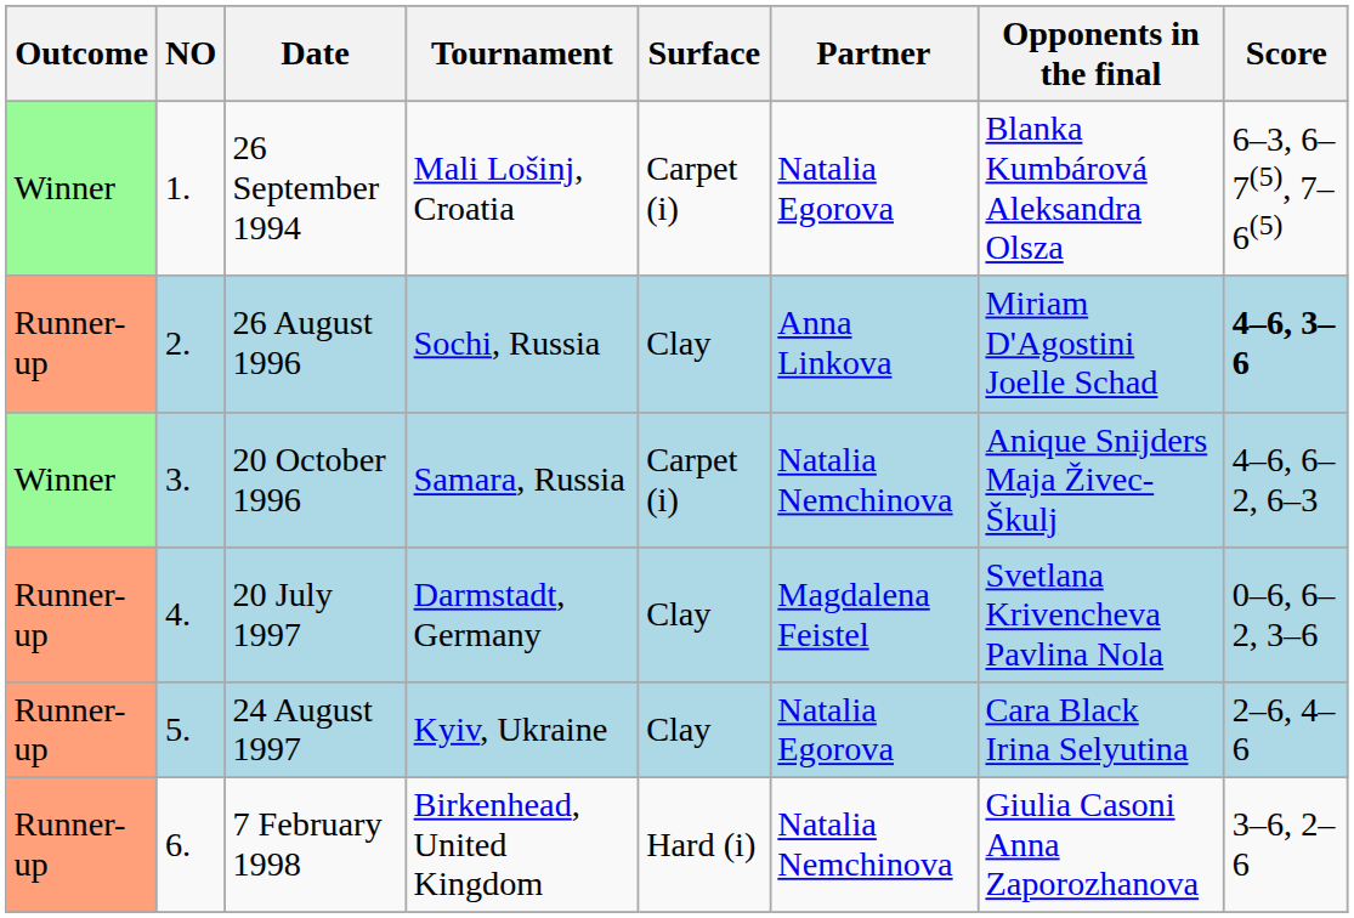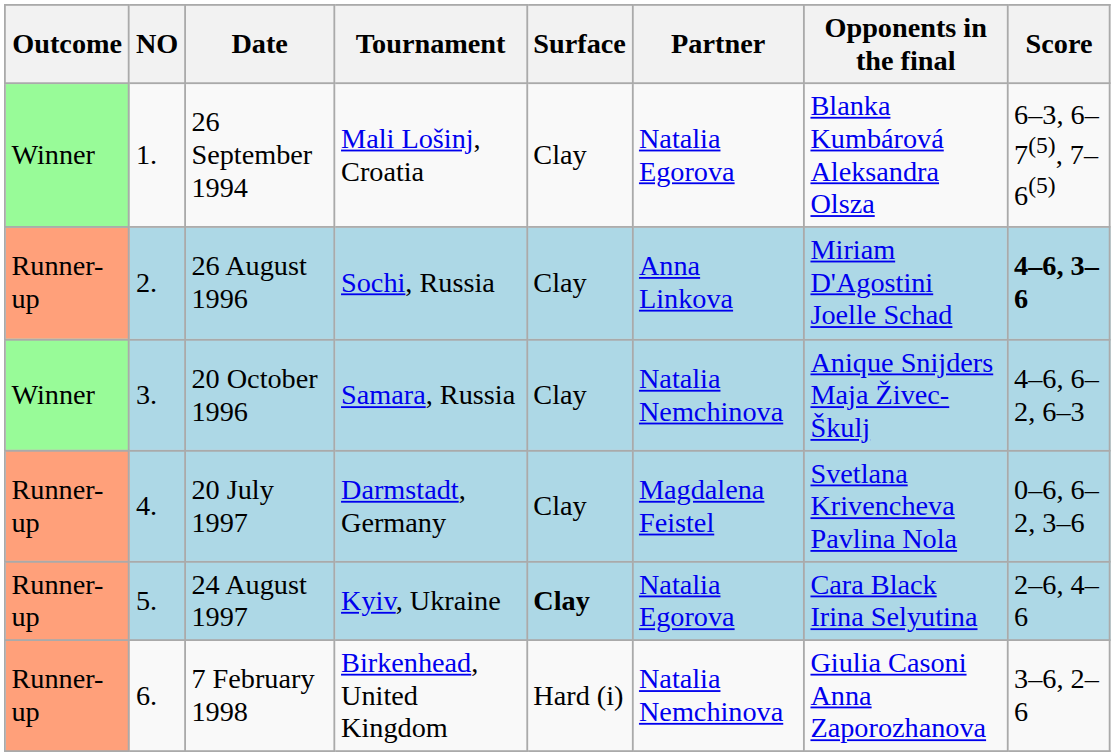 <table class="sortable wikitable" style="font-size:97%;">
 <tr>
 <th>Outcome</th>
 <th>NO</th>
 <th>Date</th>
 <th>Tournament</th>
 <th>Surface</th>
 <th>Partner</th>
 <th>Opponents in the final</th>
 <th>Score</th>
 </tr>
 <tr>
 <td style="background:#98fb98;">Winner</td>
 <td>1.</td>
 <td>26 September 1994</td>
 <td><a href='#'>Mali Lošinj</a>, Croatia</td>
-<td>Carpet (i)</td>
+<td>Clay</td>
 <td> <a href='#'>Natalia Egorova</a></td>
 <td> <a href='#'>Blanka Kumbárová</a> <br>  <a href='#'>Aleksandra Olsza</a></td>
 <td>6–3, 6–7<sup>(5)</sup>, 7–6<sup>(5)</sup></td>
 </tr>
 <tr style="background:lightblue;">
 <td style="background:#ffa07a;">Runner-up</td>
 <td>2.</td>
 <td>26 August 1996</td>
 <td><a href='#'>Sochi</a>, Russia</td>
 <td>Clay</td>
 <td> <a href='#'>Anna Linkova</a></td>
 <td> <a href='#'>Miriam D'Agostini</a> <br>  <a href='#'>Joelle Schad</a></td>
 <td><strong>4–6, 3–6</strong></td>
 </tr>
 <tr style="background:lightblue;">
 <td style="background:#98fb98;">Winner</td>
 <td>3.</td>
 <td>20 October 1996</td>
 <td><a href='#'>Samara</a>, Russia</td>
-<td>Carpet (i)</td>
+<td>Clay</td>
 <td> <a href='#'>Natalia Nemchinova</a></td>
 <td> <a href='#'>Anique Snijders</a> <br>  <a href='#'>Maja Živec-Škulj</a></td>
 <td>4–6, 6–2, 6–3</td>
 </tr>
 <tr bgcolor="lightblue">
 <td style="background:#ffa07a;">Runner-up</td>
 <td>4.</td>
 <td>20 July 1997</td>
 <td><a href='#'>Darmstadt</a>, Germany</td>
 <td>Clay</td>
 <td> <a href='#'>Magdalena Feistel</a></td>
 <td> <a href='#'>Svetlana Krivencheva</a> <br>  <a href='#'>Pavlina Nola</a></td>
 <td>0–6, 6–2, 3–6</td>
 </tr>
 <tr style="background:lightblue;">
 <td bgcolor="FFA07A">Runner-up</td>
 <td>5.</td>
 <td>24 August 1997</td>
 <td><a href='#'>Kyiv</a>, Ukraine</td>
-<td>Clay</td>
+<td><strong>Clay</strong></td>
 <td> <a href='#'>Natalia Egorova</a></td>
 <td> <a href='#'>Cara Black</a> <br>  <a href='#'>Irina Selyutina</a></td>
 <td>2–6, 4–6</td>
 </tr>
 <tr>
 <td bgcolor="FFA07A">Runner-up</td>
 <td>6.</td>
 <td>7 February 1998</td>
 <td><a href='#'>Birkenhead</a>, United Kingdom</td>
 <td>Hard (i)</td>
 <td> <a href='#'>Natalia Nemchinova</a></td>
 <td> <a href='#'>Giulia Casoni</a> <br>  <a href='#'>Anna Zaporozhanova</a></td>
 <td>3–6, 2–6</td>
 </tr>
 </table>
